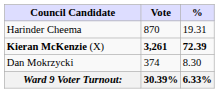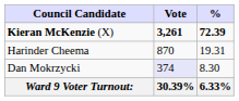 <table class="wikitable sortable">
 <tr>
 <th style="background:#ddf; width:200px;">Council Candidate</th>
 <th style="background:#ddf; width:50px;">Vote</th>
 <th style="background:#ddf; width:30px;">%</th>
 </tr>
 <tr>
+<td><strong>Kieran McKenzie</strong> (X)</td>
+<td><strong>3,261</strong></td>
+<td><strong>72.39</strong></td>
+</tr>
+<tr>
 <td>Harinder Cheema</td>
 <td>870</td>
 <td>19.31</td>
 </tr>
 <tr>
-<td><strong>Kieran McKenzie</strong> (X)</td>
-<td><strong>3,261</strong></td>
-<td><strong>72.39</strong></td>
-</tr>
-<tr>
 <td>Dan Mokrzycki</td>
-<td>374</td>
+<td style="background: lavender;">374</td>
 <td>8.30</td>
 </tr>
 <tr>
 <th><em>Ward 9 Voter Turnout:</em></th>
 <th>30.39%</th>
 <th>6.33%</th>
 </tr>
 </table>
